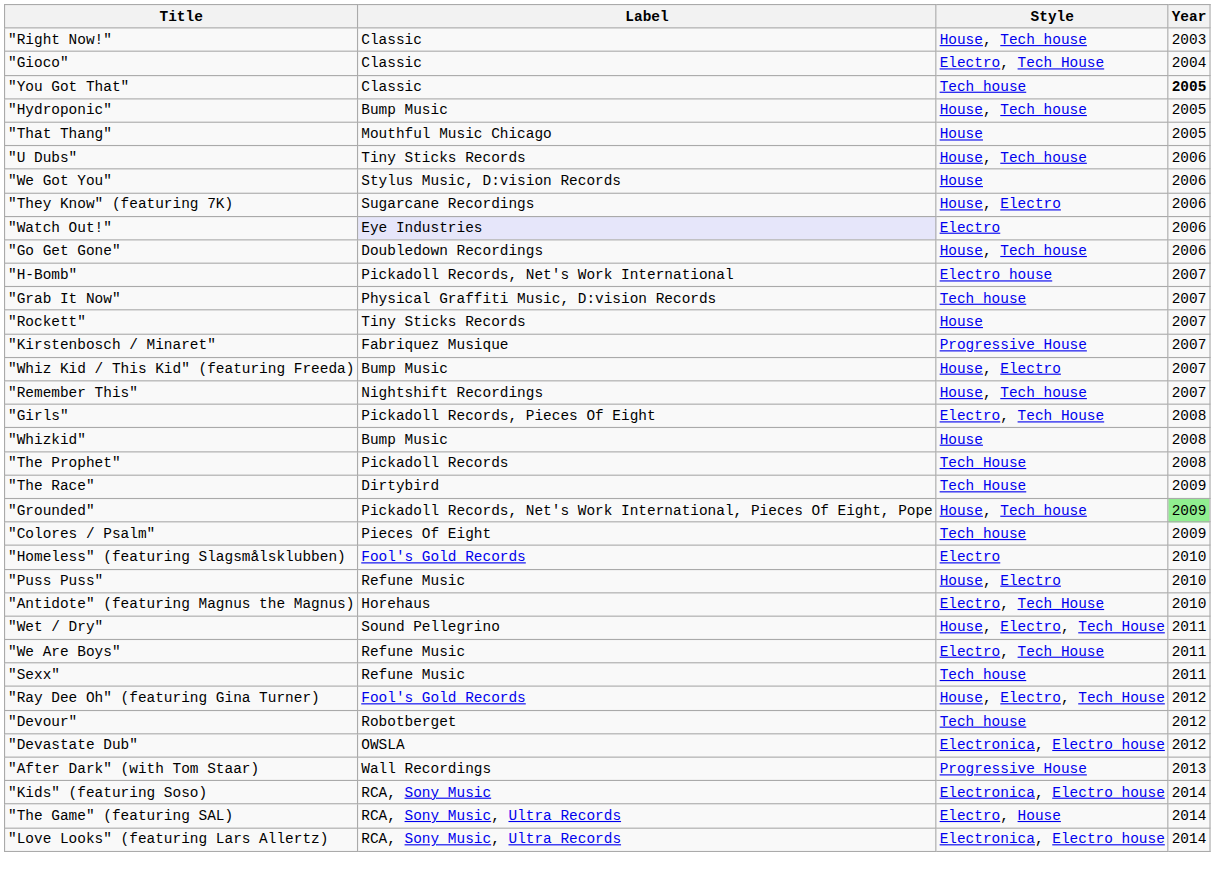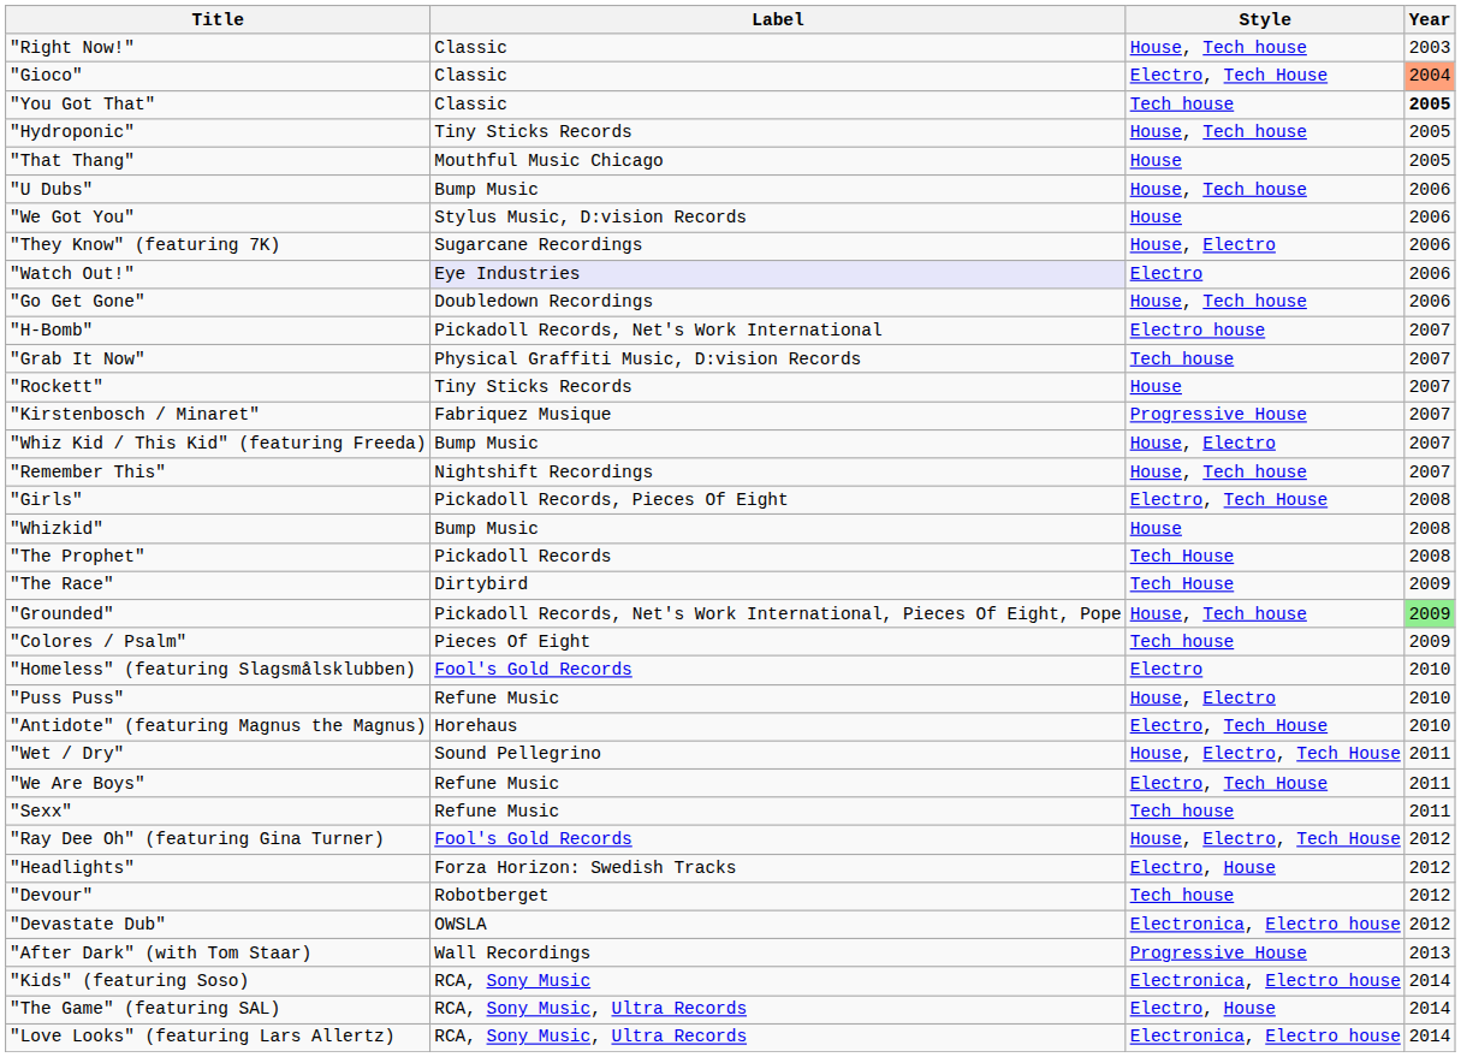 <table class="wikitable sortable">
 <tr>
 <th>Title</th>
 <th>Label</th>
 <th>Style</th>
 <th>Year</th>
 </tr>
 <tr>
 <td>"Right Now!"</td>
 <td>Classic</td>
 <td><a href='#'>House</a>, <a href='#'>Tech house</a></td>
 <td>2003</td>
 </tr>
 <tr>
 <td>"Gioco"</td>
 <td>Classic</td>
 <td><a href='#'>Electro</a>, <a href='#'>Tech House</a></td>
-<td>2004</td>
+<td style="background: lightsalmon;">2004</td>
 </tr>
 <tr>
 <td>"You Got That"</td>
 <td>Classic</td>
 <td><a href='#'>Tech house</a></td>
 <td><strong>2005</strong></td>
 </tr>
 <tr>
 <td>"Hydroponic"</td>
-<td>Bump Music</td>
+<td>Tiny Sticks Records</td>
 <td><a href='#'>House</a>, <a href='#'>Tech house</a></td>
 <td>2005</td>
 </tr>
 <tr>
 <td>"That Thang"</td>
 <td>Mouthful Music Chicago</td>
 <td><a href='#'>House</a></td>
 <td>2005</td>
 </tr>
 <tr>
 <td>"U Dubs"</td>
-<td>Tiny Sticks Records</td>
+<td>Bump Music</td>
 <td><a href='#'>House</a>, <a href='#'>Tech house</a></td>
 <td>2006</td>
 </tr>
 <tr>
 <td>"We Got You"</td>
 <td>Stylus Music, D:vision Records</td>
 <td><a href='#'>House</a></td>
 <td>2006</td>
 </tr>
 <tr>
 <td>"They Know" (featuring 7K)</td>
 <td>Sugarcane Recordings</td>
 <td><a href='#'>House</a>, <a href='#'>Electro</a></td>
 <td>2006</td>
 </tr>
 <tr>
 <td>"Watch Out!"</td>
 <td style="background: lavender;">Eye Industries</td>
 <td><a href='#'>Electro</a></td>
 <td>2006</td>
 </tr>
 <tr>
 <td>"Go Get Gone"</td>
 <td>Doubledown Recordings</td>
 <td><a href='#'>House</a>, <a href='#'>Tech house</a></td>
 <td>2006</td>
 </tr>
 <tr>
 <td>"H-Bomb"</td>
 <td>Pickadoll Records, Net's Work International</td>
 <td><a href='#'>Electro house</a></td>
 <td>2007</td>
 </tr>
 <tr>
 <td>"Grab It Now"</td>
 <td>Physical Graffiti Music, D:vision Records</td>
 <td><a href='#'>Tech house</a></td>
 <td>2007</td>
 </tr>
 <tr>
 <td>"Rockett"</td>
 <td>Tiny Sticks Records</td>
 <td><a href='#'>House</a></td>
 <td>2007</td>
 </tr>
 <tr>
 <td>"Kirstenbosch / Minaret"</td>
 <td>Fabriquez Musique</td>
 <td><a href='#'>Progressive House</a></td>
 <td>2007</td>
 </tr>
 <tr>
 <td>"Whiz Kid / This Kid" (featuring Freeda)</td>
 <td>Bump Music</td>
 <td><a href='#'>House</a>, <a href='#'>Electro</a></td>
 <td>2007</td>
 </tr>
 <tr>
 <td>"Remember This"</td>
 <td>Nightshift Recordings</td>
 <td><a href='#'>House</a>, <a href='#'>Tech house</a></td>
 <td>2007</td>
 </tr>
 <tr>
 <td>"Girls"</td>
 <td>Pickadoll Records, Pieces Of Eight</td>
 <td><a href='#'>Electro</a>, <a href='#'>Tech House</a></td>
 <td>2008</td>
 </tr>
 <tr>
 <td>"Whizkid"</td>
 <td>Bump Music</td>
 <td><a href='#'>House</a></td>
 <td>2008</td>
 </tr>
 <tr>
 <td>"The Prophet"</td>
 <td>Pickadoll Records</td>
 <td><a href='#'>Tech House</a></td>
 <td>2008</td>
 </tr>
 <tr>
 <td>"The Race"</td>
 <td>Dirtybird</td>
 <td><a href='#'>Tech House</a></td>
 <td>2009</td>
 </tr>
 <tr>
 <td>"Grounded"</td>
 <td>Pickadoll Records, Net's Work International, Pieces Of Eight, Pope</td>
 <td><a href='#'>House</a>, <a href='#'>Tech house</a></td>
 <td style="background: lightgreen;">2009</td>
 </tr>
 <tr>
 <td>"Colores / Psalm"</td>
 <td>Pieces Of Eight</td>
 <td><a href='#'>Tech house</a></td>
 <td>2009</td>
 </tr>
 <tr>
 <td>"Homeless" (featuring Slagsmålsklubben)</td>
 <td><a href='#'>Fool's Gold Records</a></td>
 <td><a href='#'>Electro</a></td>
 <td>2010</td>
 </tr>
 <tr>
 <td>"Puss Puss"</td>
 <td>Refune Music</td>
 <td><a href='#'>House</a>, <a href='#'>Electro</a></td>
 <td>2010</td>
 </tr>
 <tr>
 <td>"Antidote" (featuring Magnus the Magnus)</td>
 <td>Horehaus</td>
 <td><a href='#'>Electro</a>, <a href='#'>Tech House</a></td>
 <td>2010</td>
 </tr>
 <tr>
 <td>"Wet / Dry"</td>
 <td>Sound Pellegrino</td>
 <td><a href='#'>House</a>, <a href='#'>Electro</a>, <a href='#'>Tech House</a></td>
 <td>2011</td>
 </tr>
 <tr>
 <td>"We Are Boys"</td>
 <td>Refune Music</td>
 <td><a href='#'>Electro</a>, <a href='#'>Tech House</a></td>
 <td>2011</td>
 </tr>
 <tr>
 <td>"Sexx"</td>
 <td>Refune Music</td>
 <td><a href='#'>Tech house</a></td>
 <td>2011</td>
 </tr>
 <tr>
 <td>"Ray Dee Oh" (featuring Gina Turner)</td>
 <td><a href='#'>Fool's Gold Records</a></td>
 <td><a href='#'>House</a>, <a href='#'>Electro</a>, <a href='#'>Tech House</a></td>
 <td>2012</td>
 </tr>
 <tr>
+<td>"Headlights"</td>
+<td>Forza Horizon: Swedish Tracks</td>
+<td><a href='#'>Electro</a>, <a href='#'>House</a></td>
+<td>2012</td>
+</tr>
+<tr>
 <td>"Devour"</td>
 <td>Robotberget</td>
 <td><a href='#'>Tech house</a></td>
 <td>2012</td>
 </tr>
 <tr>
 <td>"Devastate Dub"</td>
 <td>OWSLA</td>
 <td><a href='#'>Electronica</a>, <a href='#'>Electro house</a></td>
 <td>2012</td>
 </tr>
 <tr>
 <td>"After Dark" (with Tom Staar)</td>
 <td>Wall Recordings</td>
 <td><a href='#'>Progressive House</a></td>
 <td>2013</td>
 </tr>
 <tr>
 <td>"Kids" (featuring Soso)</td>
 <td>RCA, <a href='#'>Sony Music</a></td>
 <td><a href='#'>Electronica</a>, <a href='#'>Electro house</a></td>
 <td>2014</td>
 </tr>
 <tr>
 <td>"The Game" (featuring SAL)</td>
 <td>RCA, <a href='#'>Sony Music</a>, <a href='#'>Ultra Records</a></td>
 <td><a href='#'>Electro</a>, <a href='#'>House</a></td>
 <td>2014</td>
 </tr>
 <tr>
 <td>"Love Looks" (featuring Lars Allertz)</td>
 <td>RCA, <a href='#'>Sony Music</a>, <a href='#'>Ultra Records</a></td>
 <td><a href='#'>Electronica</a>, <a href='#'>Electro house</a></td>
 <td>2014</td>
 </tr>
 </table>
